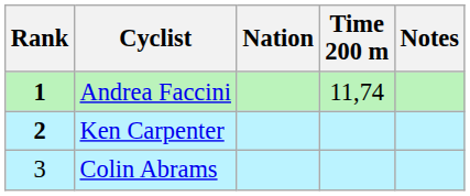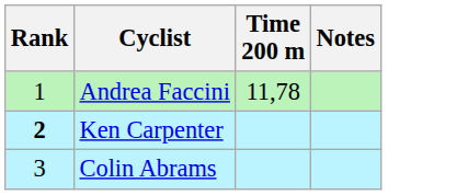 <table class="wikitable sortable" style="text-align:center">
 <tr>
 <th>Rank</th>
 <th>Cyclist</th>
-<th>Nation</th>
 <th>Time<br>200 m</th>
 <th>Notes</th>
 </tr>
 <tr bgcolor=bbf3bb>
-<td><strong>1</strong></td>
+<td>1</td>
 <td align=left><a href='#'>Andrea Faccini</a></td>
-<td align=left></td>
-<td>11,74</td>
+<td>11,78</td>
 <td></td>
 </tr>
 <tr bgcolor=bbf3ff>
 <td><strong>2</strong></td>
 <td align=left><a href='#'>Ken Carpenter</a></td>
-<td align=left></td>
 <td></td>
 <td></td>
 </tr>
 <tr bgcolor=bbf3ff>
 <td>3</td>
 <td align=left><a href='#'>Colin Abrams</a></td>
-<td align=left></td>
 <td></td>
 <td></td>
 </tr>
 </table>
